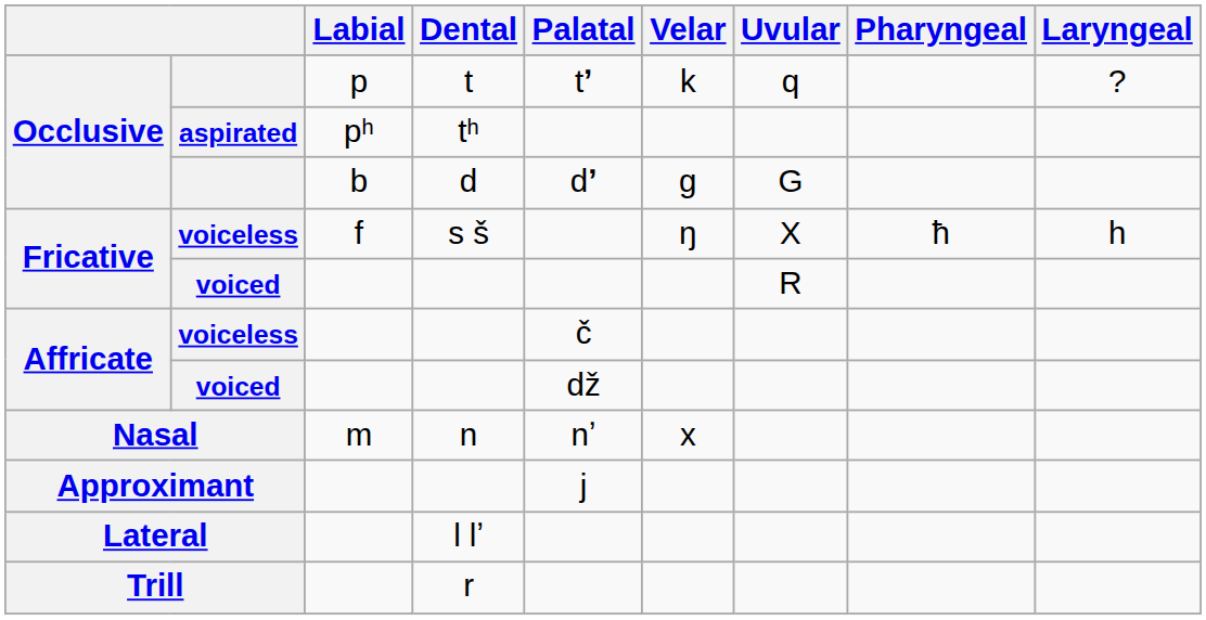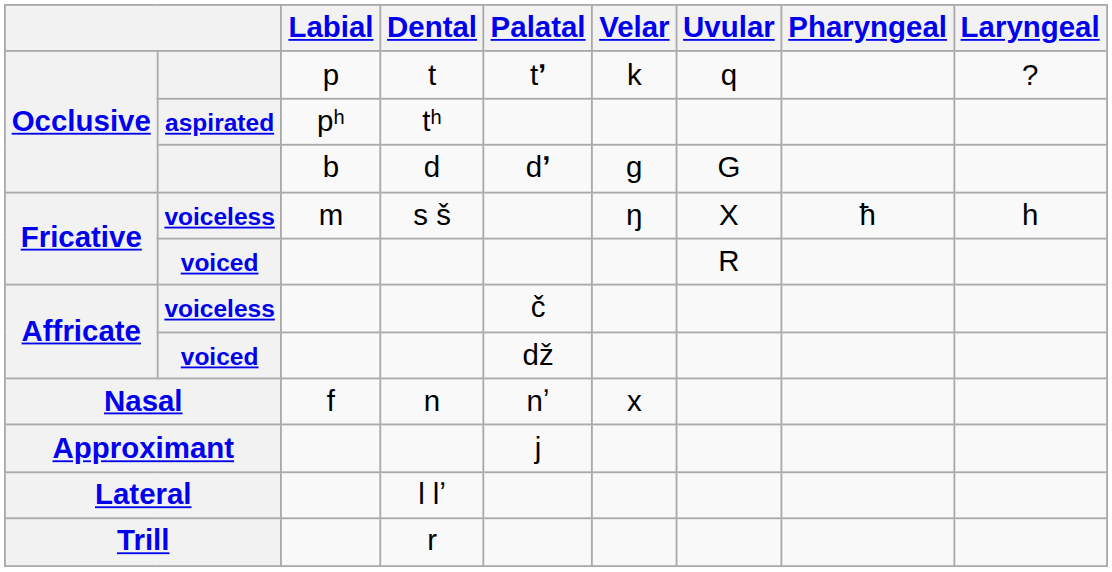 <table class="wikitable" border="1" style="text-align:center;">
 <tr>
 <th colspan="2"></th>
 <th><a href='#'>Labial</a></th>
 <th><a href='#'>Dental</a></th>
 <th><a href='#'>Palatal</a></th>
 <th><a href='#'>Velar</a></th>
 <th><a href='#'>Uvular</a></th>
 <th><a href='#'>Pharyngeal</a></th>
 <th><a href='#'>Laryngeal</a></th>
 </tr>
 <tr>
 <th rowspan="3"><a href='#'>Occlusive</a></th>
 <th></th>
 <td>p </td>
 <td>t </td>
 <td>t<strong>ʼ</strong> </td>
 <td>k </td>
 <td>q </td>
 <td></td>
 <td>? </td>
 </tr>
 <tr>
 <th><a href='#'><small>aspirated</small></a></th>
 <td>pʰ </td>
 <td>tʰ </td>
 <td></td>
 <td></td>
 <td></td>
 <td></td>
 <td></td>
 </tr>
 <tr>
 <th></th>
 <td>b </td>
 <td>d </td>
 <td>d<strong>ʼ</strong> </td>
 <td>g </td>
 <td>G </td>
 <td></td>
 <td></td>
 </tr>
 <tr>
 <th rowspan="2"><a href='#'>Fricative</a></th>
 <th><a href='#'><small>voiceless</small></a></th>
-<td>f </td>
+<td>m </td>
 <td>s  š </td>
 <td></td>
 <td>ŋ </td>
 <td>X </td>
 <td>ħ </td>
 <td>h </td>
 </tr>
 <tr>
 <th><a href='#'><small>voiced</small></a></th>
 <td></td>
 <td></td>
 <td></td>
 <td></td>
 <td>R </td>
 <td></td>
 <td></td>
 </tr>
 <tr>
 <th rowspan="2"><a href='#'>Affricate</a></th>
 <th><a href='#'><small>voiceless</small></a></th>
 <td></td>
 <td></td>
 <td>č </td>
 <td></td>
 <td></td>
 <td></td>
 <td></td>
 </tr>
 <tr>
 <th><a href='#'><small>voiced</small></a></th>
 <td></td>
 <td></td>
 <td>dž </td>
 <td></td>
 <td></td>
 <td></td>
 <td></td>
 </tr>
 <tr>
 <th colspan="2"><a href='#'>Nasal</a></th>
-<td>m </td>
+<td>f </td>
 <td>n </td>
 <td>nʼ </td>
 <td>x </td>
 <td></td>
 <td></td>
 <td></td>
 </tr>
 <tr>
 <th colspan="2"><a href='#'>Approximant</a></th>
 <td></td>
 <td></td>
 <td>j </td>
 <td></td>
 <td></td>
 <td></td>
 <td></td>
 </tr>
 <tr>
 <th colspan="2"><a href='#'>Lateral</a></th>
 <td></td>
 <td>l  lʼ </td>
 <td></td>
 <td></td>
 <td></td>
 <td></td>
 <td></td>
 </tr>
 <tr>
 <th colspan="2"><a href='#'>Trill</a></th>
 <td></td>
 <td>r </td>
 <td></td>
 <td></td>
 <td></td>
 <td></td>
 <td></td>
 </tr>
 </table>
